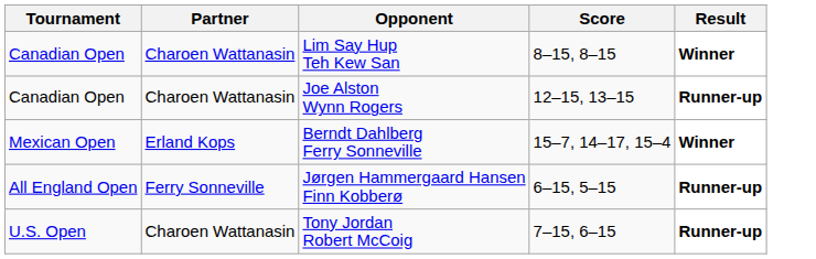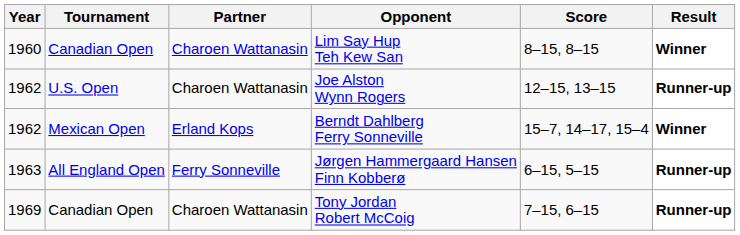 <table class="sortable wikitable" style="font-size: 90%;">
 <tr>
+<th>Year</th>
 <th>Tournament</th>
 <th>Partner</th>
 <th>Opponent</th>
 <th>Score</th>
 <th>Result</th>
 </tr>
 <tr>
+<td align="center">1960</td>
 <td align="left"><a href='#'>Canadian Open</a></td>
 <td align="left"> <a href='#'>Charoen Wattanasin</a></td>
 <td align="left"> <a href='#'>Lim Say Hup</a> <br>  <a href='#'>Teh Kew San</a></td>
 <td align="left">8–15, 8–15</td>
 <td style="text-align:left; background:white"> <strong>Winner</strong></td>
 </tr>
 <tr>
-<td align="left">Canadian Open</td>
+<td align="center">1962</td>
+<td align="left"><a href='#'>U.S. Open</a></td>
 <td align="left"> Charoen Wattanasin</td>
 <td align="left"> <a href='#'>Joe Alston</a><br> <a href='#'>Wynn Rogers</a></td>
 <td align= "left">12–15, 13–15</td>
 <td style="text-align:left; background:white"> <strong>Runner-up</strong></td>
 </tr>
 <tr>
+<td align="center">1962</td>
 <td align="left"><a href='#'>Mexican Open</a></td>
 <td align="left"> <a href='#'>Erland Kops</a></td>
 <td align="left"> <a href='#'>Berndt Dahlberg</a><br> <a href='#'>Ferry Sonneville</a></td>
 <td align= "left">15–7, 14–17, 15–4</td>
 <td style="text-align:left; background:white"> <strong>Winner</strong></td>
 </tr>
 <tr>
+<td align="center">1963</td>
 <td align="left"><a href='#'>All England Open</a></td>
 <td align="left"> <a href='#'>Ferry Sonneville</a></td>
 <td align="left"> <a href='#'>Jørgen Hammergaard Hansen</a><br> <a href='#'>Finn Kobberø</a></td>
 <td align="left">6–15, 5–15</td>
 <td style="text-align:left; background:white"> <strong>Runner-up</strong></td>
 </tr>
 <tr>
-<td align="left"><a href='#'>U.S. Open</a></td>
+<td align="center">1969</td>
+<td align="left">Canadian Open</td>
 <td align="left"> Charoen Wattanasin</td>
 <td align="left"> <a href='#'>Tony Jordan</a><br> <a href='#'>Robert McCoig</a></td>
 <td align="left">7–15, 6–15</td>
 <td style="text-align:left; background:white"> <strong>Runner-up</strong></td>
 </tr>
 </table>
